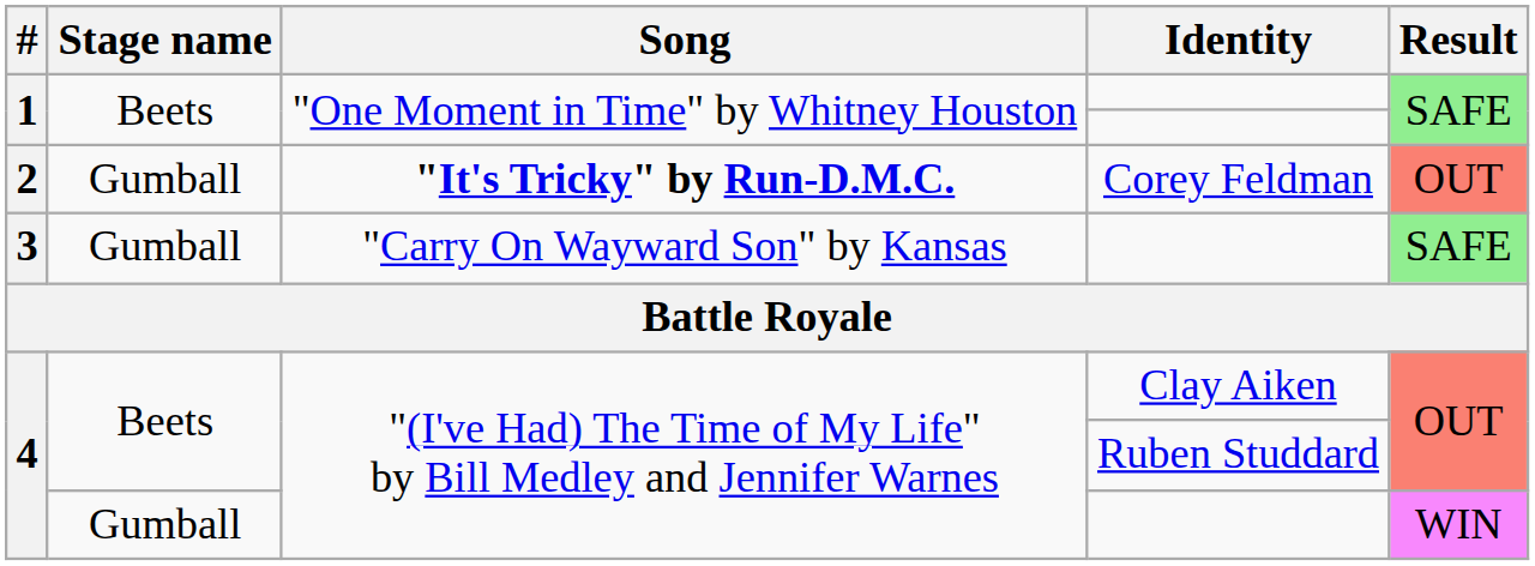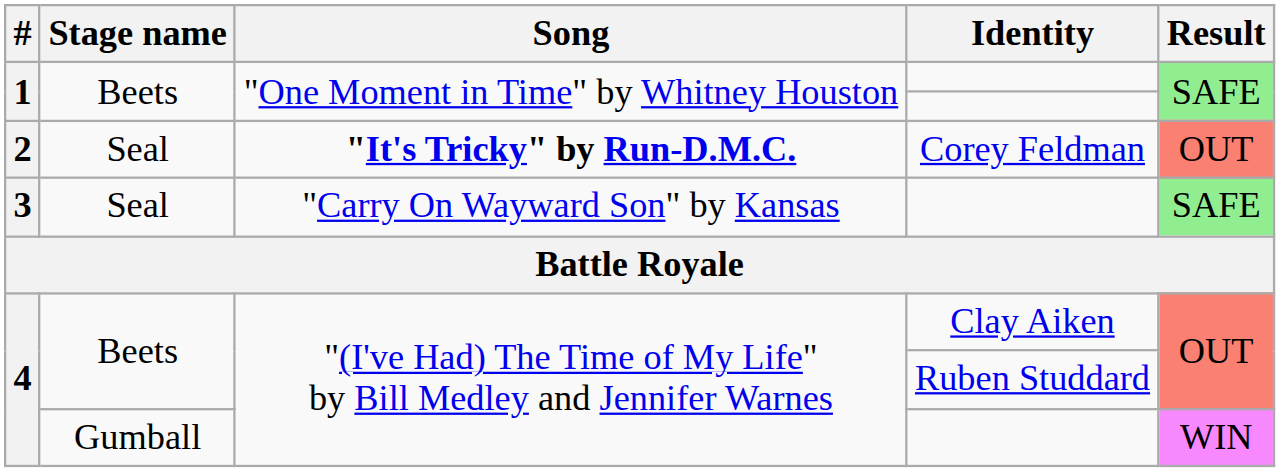 <table class="wikitable plainrowheaders" style="text-align: center;">
 <tr>
 <th>#</th>
 <th>Stage name</th>
 <th>Song</th>
 <th>Identity</th>
 <th>Result</th>
 </tr>
 <tr>
 <th rowspan=2>1</th>
 <td rowspan=2>Beets</td>
 <td rowspan=2>"<a href='#'>One Moment in Time</a>" by <a href='#'>Whitney Houston</a></td>
 <td></td>
 <td rowspan=2 bgcolor=lightgreen>SAFE</td>
 </tr>
 <tr>
 <td></td>
 </tr>
 <tr>
 <th>2</th>
-<td>Gumball</td>
+<td>Seal</td>
 <td><strong>"<a href='#'>It's Tricky</a>" by <a href='#'>Run-D.M.C.</a></strong></td>
 <td><a href='#'>Corey Feldman</a></td>
 <td bgcolor=salmon>OUT</td>
 </tr>
 <tr>
 <th>3</th>
-<td>Gumball</td>
+<td>Seal</td>
 <td>"<a href='#'>Carry On Wayward Son</a>" by <a href='#'>Kansas</a></td>
 <td></td>
 <td bgcolor=lightgreen>SAFE</td>
 </tr>
 <tr>
 <th colspan=5>Battle Royale</th>
 </tr>
 <tr>
 <th rowspan=3>4</th>
 <td rowspan=2>Beets</td>
 <td rowspan=3>"<a href='#'>(I've Had) The Time of My Life</a>"<br>by <a href='#'>Bill Medley</a> and <a href='#'>Jennifer Warnes</a></td>
 <td><a href='#'>Clay Aiken</a></td>
 <td rowspan=2 bgcolor=salmon>OUT</td>
 </tr>
 <tr>
 <td><a href='#'>Ruben Studdard</a></td>
 </tr>
 <tr>
 <td>Gumball</td>
 <td></td>
 <td bgcolor="#F888FD">WIN</td>
 </tr>
 </table>
